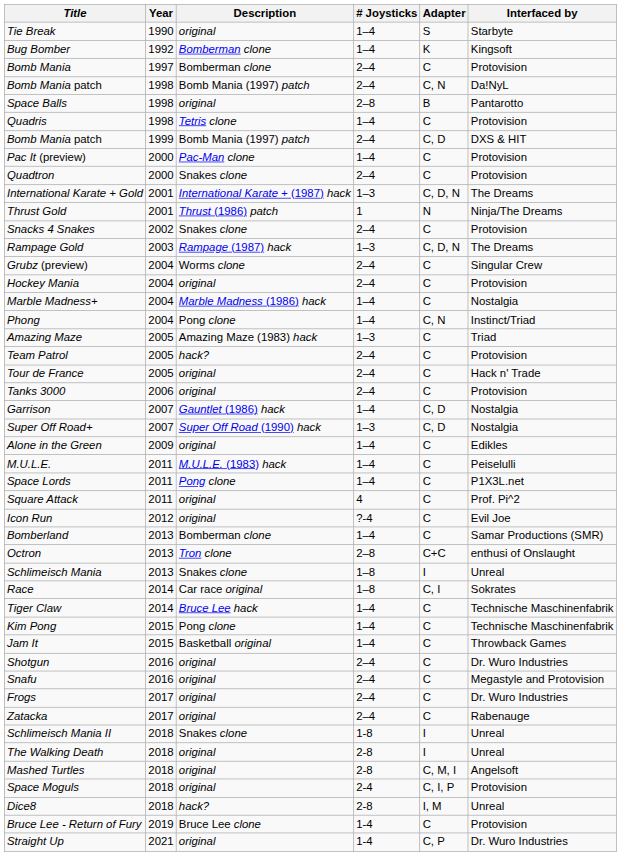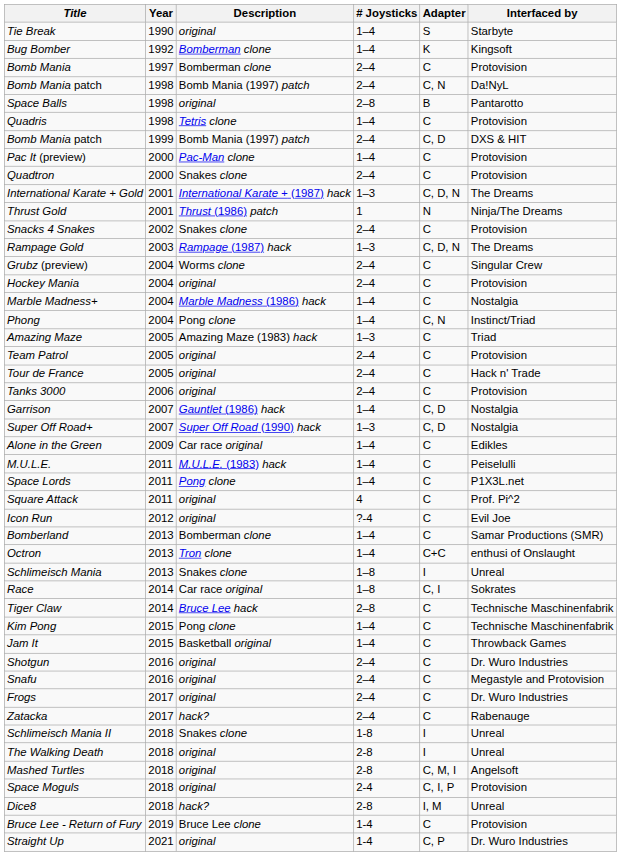 <table class="wikitable sortable">
 <tr>
 <th><em>Title</em></th>
 <th>Year</th>
 <th>Description</th>
 <th># Joysticks</th>
 <th>Adapter</th>
 <th>Interfaced by</th>
 </tr>
 <tr>
 <td><em>Tie Break</em></td>
 <td>1990</td>
 <td><em>original</em></td>
 <td>1–4</td>
 <td>S</td>
 <td>Starbyte</td>
 </tr>
 <tr>
 <td><em>Bug Bomber</em></td>
 <td>1992</td>
 <td><em><a href='#'>Bomberman</a></em> <em>clone</em></td>
 <td>1–4</td>
 <td>K</td>
 <td>Kingsoft</td>
 </tr>
 <tr>
 <td><em>Bomb Mania</em></td>
 <td>1997</td>
 <td>Bomberman <em>clone</em></td>
 <td>2–4</td>
 <td>C</td>
 <td>Protovision</td>
 </tr>
 <tr>
 <td><em>Bomb Mania</em> patch</td>
 <td>1998</td>
 <td>Bomb Mania (1997) <em>patch</em></td>
 <td>2–4</td>
 <td>C, N</td>
 <td>Da!NyL</td>
 </tr>
 <tr>
 <td><em>Space Balls</em></td>
 <td>1998</td>
 <td><em>original</em></td>
 <td>2–8</td>
 <td>B</td>
 <td>Pantarotto</td>
 </tr>
 <tr>
 <td><em>Quadris</em></td>
 <td>1998</td>
 <td><em><a href='#'>Tetris</a></em> <em>clone</em></td>
 <td>1–4</td>
 <td>C</td>
 <td>Protovision</td>
 </tr>
 <tr>
 <td><em>Bomb Mania</em> patch</td>
 <td>1999</td>
 <td>Bomb Mania (1997) <em>patch</em></td>
 <td>2–4</td>
 <td>C, D</td>
 <td>DXS & HIT</td>
 </tr>
 <tr>
 <td><em>Pac It</em> (preview)</td>
 <td>2000</td>
 <td><em><a href='#'>Pac-Man</a></em> <em>clone</em></td>
 <td>1–4</td>
 <td>C</td>
 <td>Protovision</td>
 </tr>
 <tr>
 <td><em>Quadtron</em></td>
 <td>2000</td>
 <td>Snakes <em>clone</em></td>
 <td>2–4</td>
 <td>C</td>
 <td>Protovision</td>
 </tr>
 <tr>
 <td><em>International Karate + Gold</em></td>
 <td>2001</td>
 <td><a href='#'><em>International Karate +</em> (1987)</a> <em>hack</em></td>
 <td>1–3</td>
 <td>C, D, N</td>
 <td>The Dreams</td>
 </tr>
 <tr>
 <td><em>Thrust Gold</em></td>
 <td>2001</td>
 <td><a href='#'><em>Thrust</em> (1986)</a> <em>patch</em></td>
 <td>1</td>
 <td>N</td>
 <td>Ninja/The Dreams</td>
 </tr>
 <tr>
 <td><em>Snacks 4 Snakes</em></td>
 <td>2002</td>
 <td>Snakes <em>clone</em></td>
 <td>2–4</td>
 <td>C</td>
 <td>Protovision</td>
 </tr>
 <tr>
 <td><em>Rampage Gold</em></td>
 <td>2003</td>
 <td><a href='#'><em>Rampage</em> (1987)</a> <em>hack</em></td>
 <td>1–3</td>
 <td>C, D, N</td>
 <td>The Dreams</td>
 </tr>
 <tr>
 <td><em>Grubz</em> (preview)</td>
 <td>2004</td>
 <td>Worms <em>clone</em></td>
 <td>2–4</td>
 <td>C</td>
 <td>Singular Crew</td>
 </tr>
 <tr>
 <td><em>Hockey Mania</em></td>
 <td>2004</td>
 <td><em>original</em></td>
 <td>2–4</td>
 <td>C</td>
 <td>Protovision</td>
 </tr>
 <tr>
 <td><em>Marble Madness+</em></td>
 <td>2004</td>
 <td><a href='#'><em>Marble Madness</em> (1986)</a> <em>hack</em></td>
 <td>1–4</td>
 <td>C</td>
 <td>Nostalgia</td>
 </tr>
 <tr>
 <td><em>Phong</em></td>
 <td>2004</td>
 <td>Pong <em>clone</em></td>
 <td>1–4</td>
 <td>C, N</td>
 <td>Instinct/Triad</td>
 </tr>
 <tr>
 <td><em>Amazing Maze</em></td>
 <td>2005</td>
 <td>Amazing Maze (1983) <em>hack</em></td>
 <td>1–3</td>
 <td>C</td>
 <td>Triad</td>
 </tr>
 <tr>
 <td><em>Team Patrol</em></td>
 <td>2005</td>
-<td><em>hack?</em></td>
+<td><em>original</em></td>
 <td>2–4</td>
 <td>C</td>
 <td>Protovision</td>
 </tr>
 <tr>
 <td><em>Tour de France</em></td>
 <td>2005</td>
 <td><em>original</em></td>
 <td>2–4</td>
 <td>C</td>
 <td>Hack n' Trade</td>
 </tr>
 <tr>
 <td><em>Tanks 3000</em></td>
 <td>2006</td>
 <td><em>original</em></td>
 <td>2–4</td>
 <td>C</td>
 <td>Protovision</td>
 </tr>
 <tr>
 <td><em>Garrison</em></td>
 <td>2007</td>
 <td><a href='#'><em>Gauntlet</em> (1986)</a> <em>hack</em></td>
 <td>1–4</td>
 <td>C, D</td>
 <td>Nostalgia</td>
 </tr>
 <tr>
 <td><em>Super Off Road+</em></td>
 <td>2007</td>
 <td><a href='#'><em>Super Off Road</em> (1990)</a> <em>hack</em></td>
 <td>1–3</td>
 <td>C, D</td>
 <td>Nostalgia</td>
 </tr>
 <tr>
 <td><em>Alone in the Green</em></td>
 <td>2009</td>
-<td><em>original</em></td>
+<td>Car race <em>original</em></td>
 <td>1–4</td>
 <td>C</td>
 <td>Edikles</td>
 </tr>
 <tr>
 <td><em>M.U.L.E.</em></td>
 <td>2011</td>
 <td><a href='#'><em>M.U.L.E.</em> (1983)</a> <em>hack</em></td>
 <td>1–4</td>
 <td>C</td>
 <td>Peiselulli</td>
 </tr>
 <tr>
 <td><em>Space Lords</em></td>
 <td>2011</td>
 <td><em><a href='#'>Pong</a></em> <em>clone</em></td>
 <td>1–4</td>
 <td>C</td>
 <td>P1X3L.net</td>
 </tr>
 <tr>
 <td><em>Square Attack</em></td>
 <td>2011</td>
 <td><em>original</em></td>
 <td>4</td>
 <td>C</td>
 <td>Prof. Pi^2</td>
 </tr>
 <tr>
 <td><em>Icon Run</em></td>
 <td>2012</td>
 <td><em>original</em></td>
 <td>?-4</td>
 <td>C</td>
 <td>Evil Joe</td>
 </tr>
 <tr>
 <td><em>Bomberland</em></td>
 <td>2013</td>
 <td>Bomberman <em>clone</em></td>
 <td>1–4</td>
 <td>C</td>
 <td>Samar Productions (SMR)</td>
 </tr>
 <tr>
 <td><em>Octron</em></td>
 <td>2013</td>
 <td><em><a href='#'>Tron</a></em> <em>clone</em></td>
-<td>2–8</td>
+<td>1–4</td>
 <td>C+C</td>
 <td>enthusi of Onslaught</td>
 </tr>
 <tr>
 <td><em>Schlimeisch Mania</em></td>
 <td>2013</td>
 <td>Snakes <em>clone</em></td>
 <td>1–8</td>
 <td>I</td>
 <td>Unreal</td>
 </tr>
 <tr>
 <td><em>Race</em></td>
 <td>2014</td>
 <td>Car race <em>original</em></td>
 <td>1–8</td>
 <td>C, I</td>
 <td>Sokrates</td>
 </tr>
 <tr>
 <td><em>Tiger Claw</em></td>
 <td>2014</td>
 <td><em><a href='#'>Bruce Lee</a></em> <em>hack</em></td>
-<td>1–4</td>
+<td>2–8</td>
 <td>C</td>
 <td>Technische Maschinenfabrik</td>
 </tr>
 <tr>
 <td><em>Kim Pong</em></td>
 <td>2015</td>
 <td>Pong <em>clone</em></td>
 <td>1–4</td>
 <td>C</td>
 <td>Technische Maschinenfabrik</td>
 </tr>
 <tr>
 <td><em>Jam It</em></td>
 <td>2015</td>
 <td>Basketball <em>original</em></td>
 <td>1–4</td>
 <td>C</td>
 <td>Throwback Games</td>
 </tr>
 <tr>
 <td><em>Shotgun</em></td>
 <td>2016</td>
 <td><em>original</em></td>
 <td>2–4</td>
 <td>C</td>
 <td>Dr. Wuro Industries</td>
 </tr>
 <tr>
 <td><em>Snafu</em></td>
 <td>2016</td>
 <td><em>original</em></td>
 <td>2–4</td>
 <td>C</td>
 <td>Megastyle and Protovision</td>
 </tr>
 <tr>
 <td><em>Frogs</em></td>
 <td>2017</td>
 <td><em>original</em></td>
 <td>2–4</td>
 <td>C</td>
 <td>Dr. Wuro Industries</td>
 </tr>
 <tr>
 <td><em>Zatacka</em></td>
 <td>2017</td>
-<td><em>original</em></td>
+<td><em>hack?</em></td>
 <td>2–4</td>
 <td>C</td>
 <td>Rabenauge</td>
 </tr>
 <tr>
 <td><em>Schlimeisch Mania II</em></td>
 <td>2018</td>
 <td>Snakes <em>clone</em></td>
 <td>1-8</td>
 <td>I</td>
 <td>Unreal</td>
 </tr>
 <tr>
 <td><em>The Walking Death</em></td>
 <td>2018</td>
 <td><em>original</em></td>
 <td>2-8</td>
 <td>I</td>
 <td>Unreal</td>
 </tr>
 <tr>
 <td><em>Mashed Turtles</em></td>
 <td>2018</td>
 <td><em>original</em></td>
 <td>2-8</td>
 <td>C, M, I</td>
 <td>Angelsoft</td>
 </tr>
 <tr>
 <td><em>Space Moguls</em></td>
 <td>2018</td>
 <td><em>original</em></td>
 <td>2-4</td>
 <td>C, I, P</td>
 <td>Protovision</td>
 </tr>
 <tr>
 <td><em>Dice8</em></td>
 <td>2018</td>
 <td><em>hack?</em></td>
 <td>2-8</td>
 <td>I, M</td>
 <td>Unreal</td>
 </tr>
 <tr>
 <td><em>Bruce Lee - Return of Fury</em></td>
 <td>2019</td>
 <td>Bruce Lee <em>clone</em></td>
 <td>1-4</td>
 <td>C</td>
 <td>Protovision</td>
 </tr>
 <tr>
 <td><em>Straight Up</em></td>
 <td>2021</td>
 <td><em>original</em></td>
 <td>1-4</td>
 <td>C, P</td>
 <td>Dr. Wuro Industries</td>
 </tr>
 </table>
